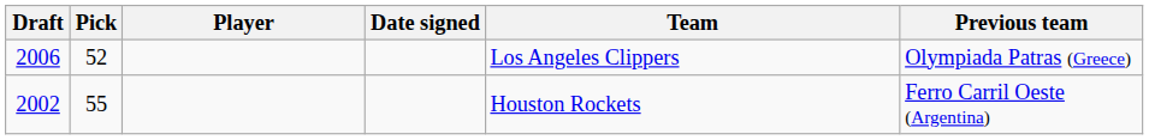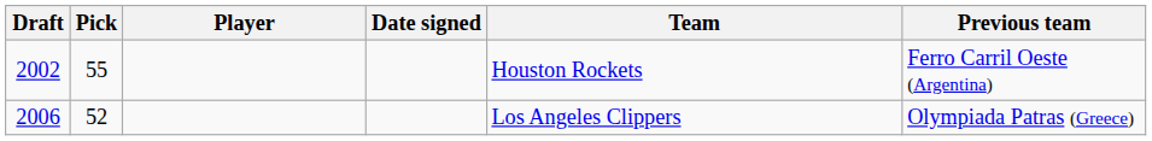 <table class="wikitable sortable" style="text-align:left">
 <tr>
 <th style="width:40px">Draft</th>
 <th style="width:30px">Pick</th>
 <th style="width:170px">Player</th>
 <th style="width:80px">Date signed</th>
 <th style="width:295px">Team</th>
 <th style="width:170px">Previous team</th>
 </tr>
 <tr>
+<td align=center><a href='#'>2002</a></td>
+<td align=center>55</td>
+<td></td>
+<td align=center></td>
+<td><a href='#'>Houston Rockets</a></td>
+<td><a href='#'>Ferro Carril Oeste</a> <small>(<a href='#'>Argentina</a>)</small></td>
+</tr>
+<tr>
 <td align=center><a href='#'>2006</a></td>
 <td align=center>52</td>
 <td></td>
 <td align=center></td>
 <td><a href='#'>Los Angeles Clippers</a></td>
 <td><a href='#'>Olympiada Patras</a> <small>(<a href='#'>Greece</a>)</small></td>
 </tr>
-<tr>
-<td align=center><a href='#'>2002</a></td>
-<td align=center>55</td>
-<td></td>
-<td align=center></td>
-<td><a href='#'>Houston Rockets</a></td>
-<td><a href='#'>Ferro Carril Oeste</a> <small>(<a href='#'>Argentina</a>)</small></td>
-</tr>
 </table>
